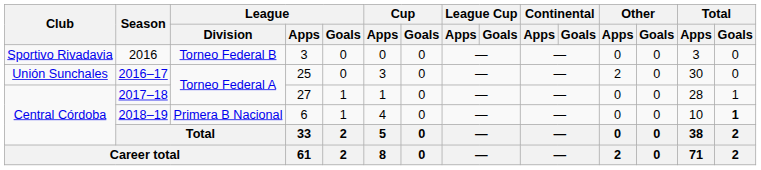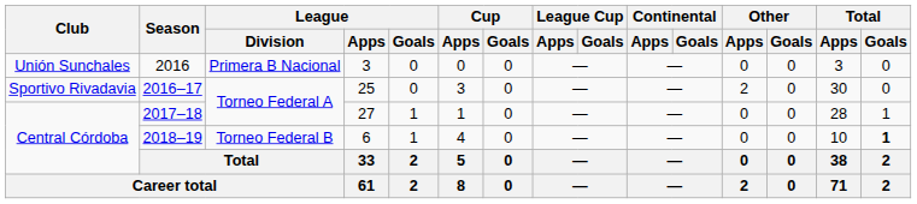 <table class="wikitable" style="text-align:center">
 <tr>
 <th rowspan="2">Club</th>
 <th rowspan="2">Season</th>
 <th colspan="3">League</th>
 <th colspan="2">Cup</th>
 <th colspan="2">League Cup</th>
 <th colspan="2">Continental</th>
 <th colspan="2">Other</th>
 <th colspan="2">Total</th>
 </tr>
 <tr>
 <th>Division</th>
 <th>Apps</th>
 <th>Goals</th>
 <th>Apps</th>
 <th>Goals</th>
 <th>Apps</th>
 <th>Goals</th>
 <th>Apps</th>
 <th>Goals</th>
 <th>Apps</th>
 <th>Goals</th>
 <th>Apps</th>
 <th>Goals</th>
 </tr>
 <tr>
-<td rowspan="1"><a href='#'>Sportivo Rivadavia</a></td>
+<td rowspan="1"><a href='#'>Unión Sunchales</a></td>
 <td>2016</td>
-<td rowspan="1"><a href='#'>Torneo Federal B</a></td>
+<td rowspan="1"><a href='#'>Primera B Nacional</a></td>
 <td>3</td>
 <td>0</td>
 <td>0</td>
 <td>0</td>
 <td colspan="2">—</td>
 <td colspan="2">—</td>
 <td>0</td>
 <td>0</td>
 <td>3</td>
 <td>0</td>
 </tr>
 <tr>
-<td rowspan="1"><a href='#'>Unión Sunchales</a></td>
+<td rowspan="1"><a href='#'>Sportivo Rivadavia</a></td>
 <td><a href='#'>2016–17</a></td>
 <td rowspan="2"><a href='#'>Torneo Federal A</a></td>
 <td>25</td>
 <td>0</td>
 <td>3</td>
 <td>0</td>
 <td colspan="2">—</td>
 <td colspan="2">—</td>
 <td>2</td>
 <td>0</td>
 <td>30</td>
 <td>0</td>
 </tr>
 <tr>
 <td rowspan="3"><a href='#'>Central Córdoba</a></td>
 <td><a href='#'>2017–18</a></td>
 <td>27</td>
 <td>1</td>
 <td>1</td>
 <td>0</td>
 <td colspan="2">—</td>
 <td colspan="2">—</td>
 <td>0</td>
 <td>0</td>
 <td>28</td>
 <td>1</td>
 </tr>
 <tr>
 <td><a href='#'>2018–19</a></td>
-<td rowspan="1"><a href='#'>Primera B Nacional</a></td>
+<td rowspan="1"><a href='#'>Torneo Federal B</a></td>
 <td>6</td>
 <td>1</td>
 <td>4</td>
 <td>0</td>
 <td colspan="2">—</td>
 <td colspan="2">—</td>
 <td>0</td>
 <td>0</td>
 <td>10</td>
 <td><strong>1</strong></td>
 </tr>
 <tr>
 <th colspan="2">Total</th>
 <th>33</th>
 <th>2</th>
 <th>5</th>
 <th>0</th>
 <th colspan="2">—</th>
 <th colspan="2">—</th>
 <th>0</th>
 <th>0</th>
 <th>38</th>
 <th>2</th>
 </tr>
 <tr>
 <th colspan="3">Career total</th>
 <th>61</th>
 <th>2</th>
 <th>8</th>
 <th>0</th>
 <th colspan="2">—</th>
 <th colspan="2">—</th>
 <th>2</th>
 <th>0</th>
 <th>71</th>
 <th>2</th>
 </tr>
 </table>
